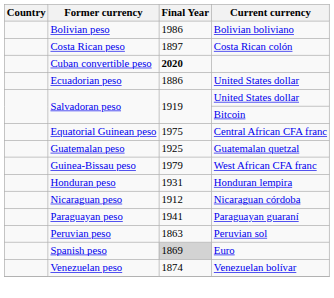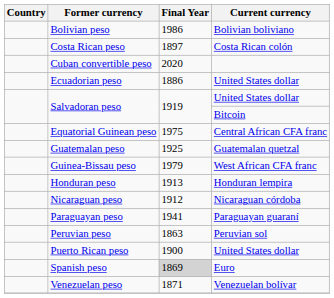 <table class="wikitable sortable">
 <tr>
 <th>Country</th>
 <th>Former currency</th>
 <th>Final Year</th>
 <th>Current currency</th>
 </tr>
 <tr ->
 <td></td>
 <td><a href='#'>Bolivian peso</a></td>
 <td>1986</td>
 <td><a href='#'>Bolivian boliviano</a></td>
 </tr>
 <tr ->
 <td></td>
 <td><a href='#'>Costa Rican peso</a></td>
 <td>1897</td>
 <td><a href='#'>Costa Rican colón</a></td>
 </tr>
 <tr>
 <td></td>
 <td><a href='#'>Cuban convertible peso</a></td>
-<td><strong>2020</strong></td>
+<td>2020</td>
 <td></td>
 </tr>
 <tr ->
 <td></td>
 <td><a href='#'>Ecuadorian peso</a></td>
 <td>1886</td>
 <td><a href='#'>United States dollar</a></td>
 </tr>
 <tr ->
 <td rowspan=2></td>
 <td rowspan=2><a href='#'>Salvadoran peso</a></td>
 <td rowspan=2>1919</td>
 <td><a href='#'>United States dollar</a></td>
 </tr>
 <tr>
 <td><a href='#'>Bitcoin</a></td>
 </tr>
 <tr ->
 <td></td>
 <td><a href='#'>Equatorial Guinean peso</a></td>
 <td>1975</td>
 <td><a href='#'>Central African CFA franc</a></td>
 </tr>
 <tr ->
 <td></td>
 <td><a href='#'>Guatemalan peso</a></td>
 <td>1925</td>
 <td><a href='#'>Guatemalan quetzal</a></td>
 </tr>
 <tr ->
 <td></td>
 <td><a href='#'>Guinea-Bissau peso</a></td>
 <td>1979</td>
 <td><a href='#'>West African CFA franc</a></td>
 </tr>
 <tr ->
 <td></td>
 <td><a href='#'>Honduran peso</a></td>
-<td>1931</td>
+<td>1913</td>
 <td><a href='#'>Honduran lempira</a></td>
 </tr>
 <tr ->
 <td></td>
 <td><a href='#'>Nicaraguan peso</a></td>
 <td>1912</td>
 <td><a href='#'>Nicaraguan córdoba</a></td>
 </tr>
 <tr ->
 <td></td>
 <td><a href='#'>Paraguayan peso</a></td>
 <td>1941</td>
 <td><a href='#'>Paraguayan guaraní</a></td>
 </tr>
 <tr ->
 <td></td>
 <td><a href='#'>Peruvian peso</a></td>
 <td>1863</td>
 <td><a href='#'>Peruvian sol</a></td>
 </tr>
 <tr ->
 <td></td>
+<td><a href='#'>Puerto Rican peso</a></td>
+<td>1900</td>
+<td><a href='#'>United States dollar</a></td>
+</tr>
+<tr ->
+<td></td>
 <td><a href='#'>Spanish peso</a></td>
 <td style="background: lightgrey;">1869</td>
 <td><a href='#'>Euro</a></td>
 </tr>
 <tr ->
 <td></td>
 <td><a href='#'>Venezuelan peso</a></td>
-<td>1874</td>
+<td>1871</td>
 <td><a href='#'>Venezuelan bolívar</a></td>
 </tr>
 <tr ->
 </tr>
 </table>
